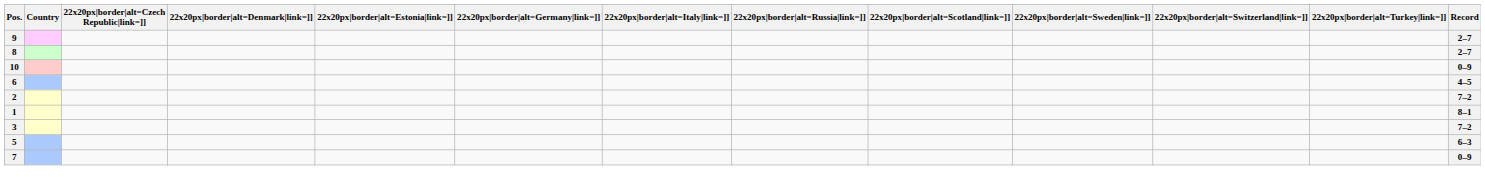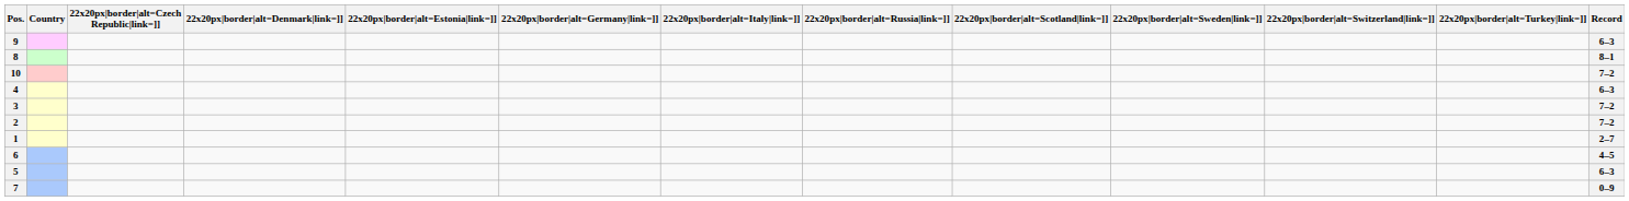 <table class="wikitable sortable nowrap" style="text-align:center; font-size:0.9em;">
 <tr>
 <th>Pos.</th>
 <th>Country</th>
 <th [[Image:>22x20px|border|alt=Czech Republic|link=]]</th>
 <th [[Image:>22x20px|border|alt=Denmark|link=]]</th>
 <th [[Image:>22x20px|border|alt=Estonia|link=]]</th>
 <th [[Image:>22x20px|border|alt=Germany|link=]]</th>
 <th [[Image:>22x20px|border|alt=Italy|link=]]</th>
 <th [[Image:>22x20px|border|alt=Russia|link=]]</th>
 <th [[Image:>22x20px|border|alt=Scotland|link=]]</th>
 <th [[Image:>22x20px|border|alt=Sweden|link=]]</th>
 <th [[Image:>22x20px|border|alt=Switzerland|link=]]</th>
 <th [[Image:>22x20px|border|alt=Turkey|link=]]</th>
 <th>Record</th>
 </tr>
 <tr>
 <th>9</th>
 <td style="text-align:left; background:#ffccff;"></td>
 <td> </td>
 <td> </td>
 <td> </td>
 <td> </td>
 <td> </td>
 <td> </td>
 <td> </td>
 <td> </td>
 <td> </td>
 <td> </td>
-<th>2–7</th>
+<th>6–3</th>
 </tr>
 <tr>
 <th>8</th>
 <td style="text-align:left; background:#ccffcc;"></td>
 <td> </td>
 <td> </td>
 <td> </td>
 <td> </td>
 <td> </td>
 <td> </td>
 <td> </td>
 <td> </td>
 <td> </td>
 <td> </td>
-<th>2–7</th>
+<th>8–1</th>
 </tr>
 <tr>
 <th>10</th>
 <td style="text-align:left; background:#ffcccc;"></td>
 <td> </td>
 <td> </td>
 <td> </td>
 <td> </td>
 <td> </td>
 <td> </td>
 <td> </td>
 <td> </td>
 <td> </td>
 <td> </td>
-<th>0–9</th>
+<th>7–2</th>
 </tr>
 <tr>
-<th>6</th>
-<td style="text-align:left; background:#aac9fc;"></td>
+<th>4</th>
+<td style="text-align:left; background:#ffffcc;"></td>
 <td> </td>
 <td> </td>
 <td> </td>
 <td> </td>
 <td> </td>
 <td> </td>
 <td> </td>
 <td> </td>
 <td> </td>
 <td> </td>
-<th>4–5</th>
+<th>6–3</th>
+</tr>
+<tr>
+<th>3</th>
+<td style="text-align:left; background:#ffffcc;"></td>
+<td> </td>
+<td> </td>
+<td> </td>
+<td> </td>
+<td> </td>
+<td> </td>
+<td> </td>
+<td> </td>
+<td> </td>
+<td> </td>
+<th>7–2</th>
 </tr>
 <tr>
 <th>2</th>
 <td style="text-align:left; background:#ffffcc;"></td>
 <td> </td>
 <td> </td>
 <td> </td>
 <td> </td>
 <td> </td>
 <td> </td>
 <td> </td>
 <td> </td>
 <td> </td>
 <td> </td>
 <th>7–2</th>
 </tr>
 <tr>
 <th>1</th>
 <td style="text-align:left; background:#ffffcc;"></td>
 <td> </td>
 <td> </td>
 <td> </td>
 <td> </td>
 <td> </td>
 <td> </td>
 <td> </td>
 <td> </td>
 <td> </td>
 <td> </td>
-<th>8–1</th>
+<th>2–7</th>
 </tr>
 <tr>
-<th>3</th>
-<td style="text-align:left; background:#ffffcc;"></td>
+<th>6</th>
+<td style="text-align:left; background:#aac9fc;"></td>
 <td> </td>
 <td> </td>
 <td> </td>
 <td> </td>
 <td> </td>
 <td> </td>
 <td> </td>
 <td> </td>
 <td> </td>
 <td> </td>
-<th>7–2</th>
+<th>4–5</th>
 </tr>
 <tr>
 <th>5</th>
 <td style="text-align:left; background:#aac9fc;"></td>
 <td> </td>
 <td> </td>
 <td> </td>
 <td> </td>
 <td> </td>
 <td> </td>
 <td> </td>
 <td> </td>
 <td> </td>
 <td> </td>
 <th>6–3</th>
 </tr>
 <tr>
 <th>7</th>
 <td style="text-align:left; background:#aac9fc;"></td>
 <td> </td>
 <td> </td>
 <td> </td>
 <td> </td>
 <td> </td>
 <td> </td>
 <td> </td>
 <td> </td>
 <td> </td>
 <td> </td>
 <th>0–9</th>
 </tr>
 </table>
